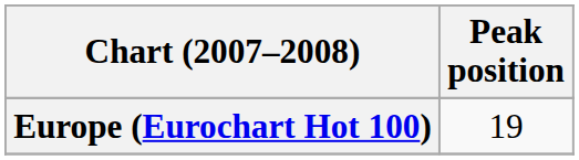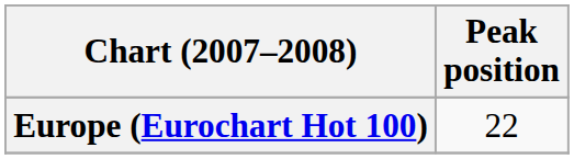 <table class="wikitable sortable plainrowheaders">
 <tr>
 <th>Chart (2007–2008)</th>
 <th>Peak<br>position</th>
 </tr>
 <tr>
 </tr>
 <tr>
 <th scope="row">Europe (<a href='#'>Eurochart Hot 100</a>)</th>
-<td align="center">19</td>
+<td align="center">22</td>
 </tr>
 <tr>
 </tr>
 <tr>
 </tr>
 <tr>
 </tr>
 <tr>
 </tr>
 <tr>
 </tr>
 <tr>
 </tr>
 <tr>
 </tr>
 <tr>
 </tr>
 </table>
